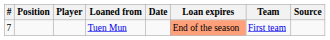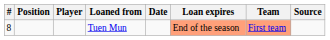 <table width=83% class="wikitable sortable" style="text-align:center; font-size:95%; text-align:left">
 <tr>
 <th>#</th>
 <th>Position</th>
 <th>Player</th>
 <th>Loaned from</th>
 <th>Date</th>
 <th>Loan expires</th>
 <th>Team</th>
 <th>Source</th>
 </tr>
 <tr>
-<td>7</td>
+<td>8</td>
 <td></td>
 <td></td>
 <td> <a href='#'>Tuen Mun</a></td>
 <td></td>
 <td style="background: lightsalmon;">End of the season</td>
-<td><a href='#'>First team</a></td>
+<td style="background: lightsalmon;"><a href='#'>First team</a></td>
 <td></td>
 </tr>
 </table>
